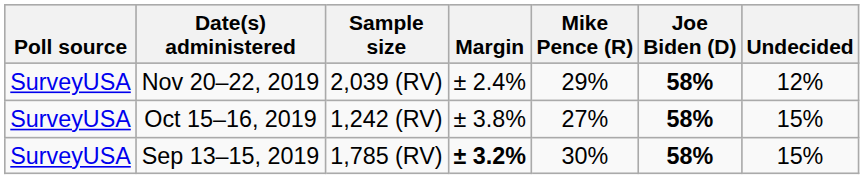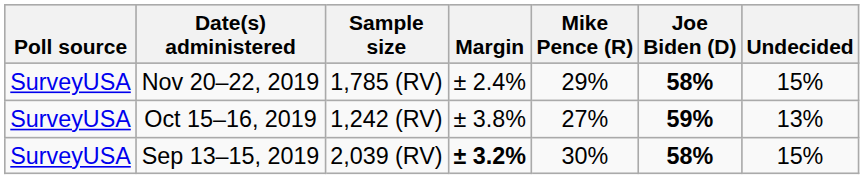 <table class="wikitable" style="font-size:90%;text-align:center;">
 <tr valign=bottom style="font-size:90%;">
 <th>Poll source</th>
 <th>Date(s)<br>administered</th>
 <th>Sample<br>size</th>
 <th>Margin<br></th>
 <th>Mike<br>Pence (R)</th>
 <th>Joe<br>Biden (D)</th>
 <th>Undecided</th>
 </tr>
 <tr>
 <td style="text-align:left;"><a href='#'>SurveyUSA</a></td>
 <td>Nov 20–22, 2019</td>
-<td>2,039 (RV)</td>
+<td>1,785 (RV)</td>
 <td>± 2.4%</td>
 <td>29%</td>
 <td><strong>58%</strong></td>
-<td>12%</td>
+<td>15%</td>
 </tr>
 <tr>
 <td style="text-align:left;"><a href='#'>SurveyUSA</a></td>
 <td>Oct 15–16, 2019</td>
 <td>1,242 (RV)</td>
 <td>± 3.8%</td>
 <td>27%</td>
-<td><strong>58%</strong></td>
-<td>15%</td>
+<td><strong>59%</strong></td>
+<td>13%</td>
 </tr>
 <tr>
 <td style="text-align:left;"><a href='#'>SurveyUSA</a></td>
 <td>Sep 13–15, 2019</td>
-<td>1,785 (RV)</td>
+<td>2,039 (RV)</td>
 <td><strong>± 3.2%</strong></td>
 <td>30%</td>
 <td><strong>58%</strong></td>
 <td>15%</td>
 </tr>
 </table>
